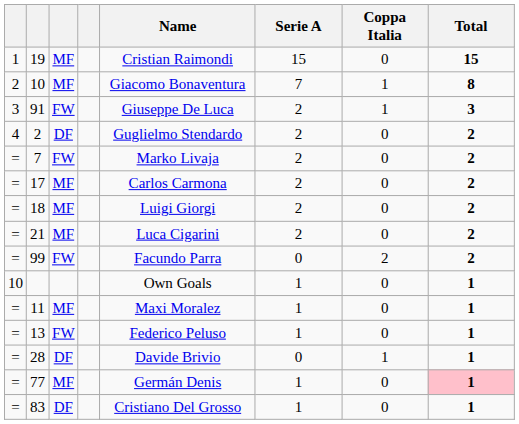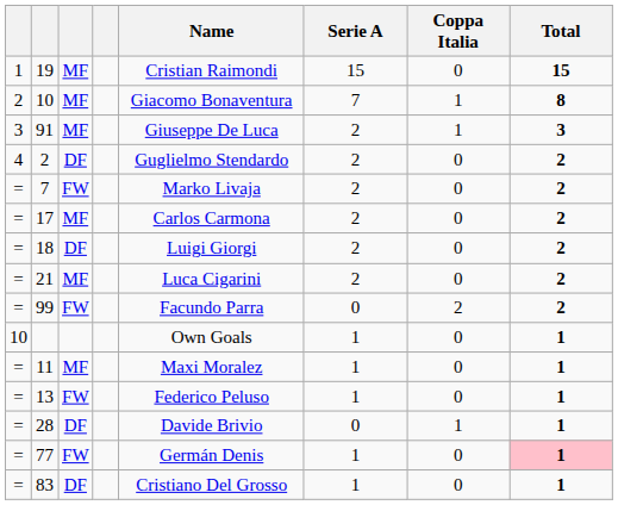 <table class="wikitable sortable" style="font-size: 95%; text-align: center;">
 <tr>
 <th width=15></th>
 <th width=15></th>
 <th width=15></th>
 <th width=15></th>
 <th width=150>Name</th>
 <th width=80>Serie A</th>
 <th width=80>Coppa Italia</th>
 <th width=80><strong>Total</strong></th>
 </tr>
 <tr>
 <td>1</td>
 <td>19</td>
 <td><a href='#'>MF</a></td>
 <td></td>
 <td><a href='#'>Cristian Raimondi</a></td>
 <td>15</td>
 <td>0</td>
 <td><strong>15</strong></td>
 </tr>
 <tr>
 <td>2</td>
 <td>10</td>
 <td><a href='#'>MF</a></td>
 <td></td>
 <td><a href='#'>Giacomo Bonaventura</a></td>
 <td>7</td>
 <td>1</td>
 <td><strong>8</strong></td>
 </tr>
 <tr>
 <td>3</td>
 <td>91</td>
-<td><a href='#'>FW</a></td>
+<td><a href='#'>MF</a></td>
 <td></td>
 <td><a href='#'>Giuseppe De Luca</a></td>
 <td>2</td>
 <td>1</td>
 <td><strong>3</strong></td>
 </tr>
 <tr>
 <td>4</td>
 <td>2</td>
 <td><a href='#'>DF</a></td>
 <td></td>
 <td><a href='#'>Guglielmo Stendardo</a></td>
 <td>2</td>
 <td>0</td>
 <td><strong>2</strong></td>
 </tr>
 <tr>
 <td>=</td>
 <td>7</td>
 <td><a href='#'>FW</a></td>
 <td></td>
 <td><a href='#'>Marko Livaja</a></td>
 <td>2</td>
 <td>0</td>
 <td><strong>2</strong></td>
 </tr>
 <tr>
 <td>=</td>
 <td>17</td>
 <td><a href='#'>MF</a></td>
 <td></td>
 <td><a href='#'>Carlos Carmona</a></td>
 <td>2</td>
 <td>0</td>
 <td><strong>2</strong></td>
 </tr>
 <tr>
 <td>=</td>
 <td>18</td>
-<td><a href='#'>MF</a></td>
+<td><a href='#'>DF</a></td>
 <td></td>
 <td><a href='#'>Luigi Giorgi</a></td>
 <td>2</td>
 <td>0</td>
 <td><strong>2</strong></td>
 </tr>
 <tr>
 <td>=</td>
 <td>21</td>
 <td><a href='#'>MF</a></td>
 <td></td>
 <td><a href='#'>Luca Cigarini</a></td>
 <td>2</td>
 <td>0</td>
 <td><strong>2</strong></td>
 </tr>
 <tr>
 <td>=</td>
 <td>99</td>
 <td><a href='#'>FW</a></td>
 <td></td>
 <td><a href='#'>Facundo Parra</a></td>
 <td>0</td>
 <td>2</td>
 <td><strong>2</strong></td>
 </tr>
 <tr>
 <td>10</td>
 <td></td>
 <td></td>
 <td></td>
 <td>Own Goals</td>
 <td>1</td>
 <td>0</td>
 <td><strong>1</strong></td>
 </tr>
 <tr>
 <td>=</td>
 <td>11</td>
 <td><a href='#'>MF</a></td>
 <td></td>
 <td><a href='#'>Maxi Moralez</a></td>
 <td>1</td>
 <td>0</td>
 <td><strong>1</strong></td>
 </tr>
 <tr>
 <td>=</td>
 <td>13</td>
 <td><a href='#'>FW</a></td>
 <td></td>
 <td><a href='#'>Federico Peluso</a></td>
 <td>1</td>
 <td>0</td>
 <td><strong>1</strong></td>
 </tr>
 <tr>
 <td>=</td>
 <td>28</td>
 <td><a href='#'>DF</a></td>
 <td></td>
 <td><a href='#'>Davide Brivio</a></td>
 <td>0</td>
 <td>1</td>
 <td><strong>1</strong></td>
 </tr>
 <tr>
 <td>=</td>
 <td>77</td>
-<td><a href='#'>MF</a></td>
+<td><a href='#'>FW</a></td>
 <td></td>
 <td><a href='#'>Germán Denis</a></td>
 <td>1</td>
 <td>0</td>
 <td style="background: pink;"><strong>1</strong></td>
 </tr>
 <tr>
 <td>=</td>
 <td>83</td>
 <td><a href='#'>DF</a></td>
 <td></td>
 <td><a href='#'>Cristiano Del Grosso</a></td>
 <td>1</td>
 <td>0</td>
 <td><strong>1</strong></td>
 </tr>
 </table>
